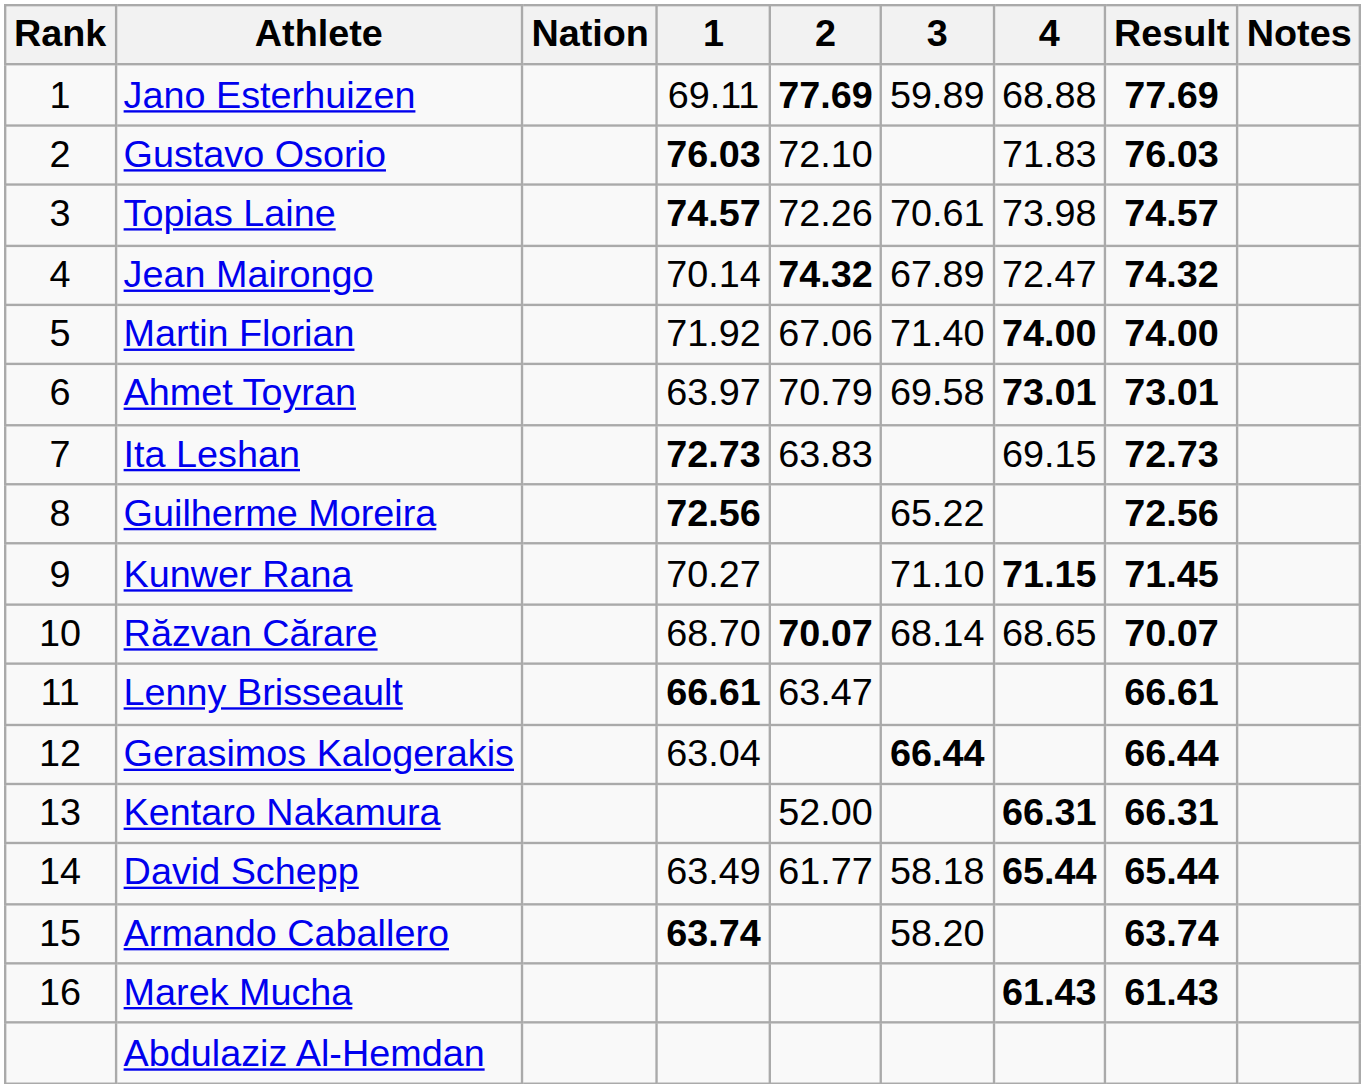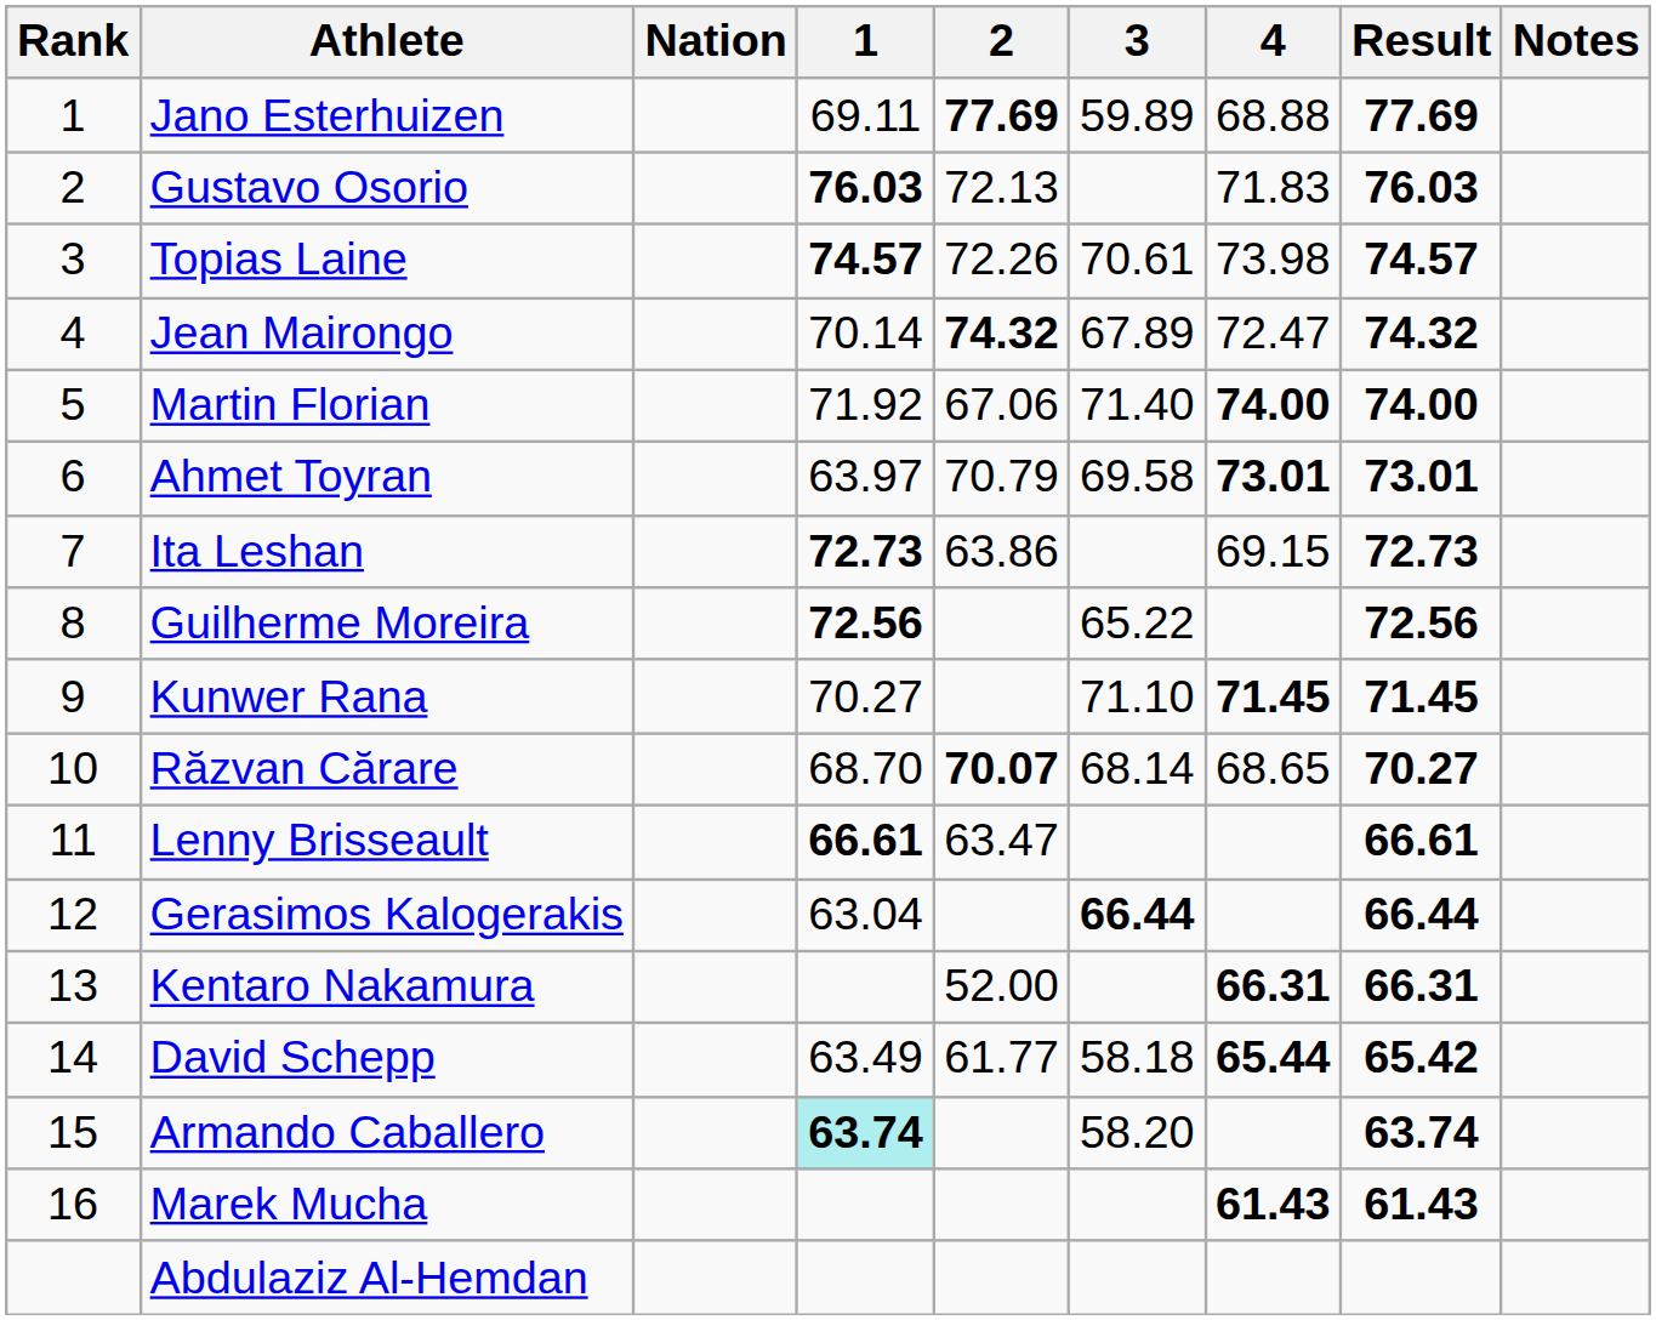 <table class="wikitable sortable" style="text-align:center">
 <tr>
 <th>Rank</th>
 <th>Athlete</th>
 <th>Nation</th>
 <th>1</th>
 <th>2</th>
 <th>3</th>
 <th>4</th>
 <th>Result</th>
 <th>Notes</th>
 </tr>
 <tr>
 <td>1</td>
 <td align=left><a href='#'>Jano Esterhuizen</a></td>
 <td align=left></td>
 <td>69.11</td>
 <td><strong>77.69</strong></td>
 <td>59.89</td>
 <td>68.88</td>
 <td><strong>77.69</strong></td>
 <td></td>
 </tr>
 <tr>
 <td>2</td>
 <td align=left><a href='#'>Gustavo Osorio</a></td>
 <td align=left></td>
 <td><strong>76.03</strong></td>
-<td>72.10</td>
+<td>72.13</td>
 <td></td>
 <td>71.83</td>
 <td><strong>76.03</strong></td>
 <td></td>
 </tr>
 <tr>
 <td>3</td>
 <td align=left><a href='#'>Topias Laine</a></td>
 <td align=left></td>
 <td><strong>74.57</strong></td>
 <td>72.26</td>
 <td>70.61</td>
 <td>73.98</td>
 <td><strong>74.57</strong></td>
 <td></td>
 </tr>
 <tr>
 <td>4</td>
 <td align=left><a href='#'>Jean Mairongo</a></td>
 <td align=left></td>
 <td>70.14</td>
 <td><strong>74.32</strong></td>
 <td>67.89</td>
 <td>72.47</td>
 <td><strong>74.32</strong></td>
 <td></td>
 </tr>
 <tr>
 <td>5</td>
 <td align=left><a href='#'>Martin Florian</a></td>
 <td align=left></td>
 <td>71.92</td>
 <td>67.06</td>
 <td>71.40</td>
 <td><strong>74.00</strong></td>
 <td><strong>74.00</strong></td>
 <td></td>
 </tr>
 <tr>
 <td>6</td>
 <td align=left><a href='#'>Ahmet Toyran</a></td>
 <td align=left></td>
 <td>63.97</td>
 <td>70.79</td>
 <td>69.58</td>
 <td><strong>73.01</strong></td>
 <td><strong>73.01</strong></td>
 <td></td>
 </tr>
 <tr>
 <td>7</td>
 <td align=left><a href='#'>Ita Leshan</a></td>
 <td align=left></td>
 <td><strong>72.73</strong></td>
-<td>63.83</td>
+<td>63.86</td>
 <td></td>
 <td>69.15</td>
 <td><strong>72.73</strong></td>
 <td></td>
 </tr>
 <tr>
 <td>8</td>
 <td align=left><a href='#'>Guilherme Moreira</a></td>
 <td align=left></td>
 <td><strong>72.56</strong></td>
 <td></td>
 <td>65.22</td>
 <td></td>
 <td><strong>72.56</strong></td>
 <td></td>
 </tr>
 <tr>
 <td>9</td>
 <td align=left><a href='#'>Kunwer Rana</a></td>
 <td align=left></td>
 <td>70.27</td>
 <td></td>
 <td>71.10</td>
-<td><strong>71.15</strong></td>
+<td><strong>71.45</strong></td>
 <td><strong>71.45</strong></td>
 <td></td>
 </tr>
 <tr>
 <td>10</td>
 <td align=left><a href='#'>Răzvan Cărare</a></td>
 <td align=left></td>
 <td>68.70</td>
 <td><strong>70.07</strong></td>
 <td>68.14</td>
 <td>68.65</td>
-<td><strong>70.07</strong></td>
+<td><strong>70.27</strong></td>
 <td></td>
 </tr>
 <tr>
 <td>11</td>
 <td align=left><a href='#'>Lenny Brisseault</a></td>
 <td align=left></td>
 <td><strong>66.61</strong></td>
 <td>63.47</td>
 <td></td>
 <td></td>
 <td><strong>66.61</strong></td>
 <td></td>
 </tr>
 <tr>
 <td>12</td>
 <td align=left><a href='#'>Gerasimos Kalogerakis</a></td>
 <td align=left></td>
 <td>63.04</td>
 <td></td>
 <td><strong>66.44</strong></td>
 <td></td>
 <td><strong>66.44</strong></td>
 <td></td>
 </tr>
 <tr>
 <td>13</td>
 <td align=left><a href='#'>Kentaro Nakamura</a></td>
 <td align=left></td>
 <td></td>
 <td>52.00</td>
 <td></td>
 <td><strong>66.31</strong></td>
 <td><strong>66.31</strong></td>
 <td></td>
 </tr>
 <tr>
 <td>14</td>
 <td align=left><a href='#'>David Schepp</a></td>
 <td align=left></td>
 <td>63.49</td>
 <td>61.77</td>
 <td>58.18</td>
 <td><strong>65.44</strong></td>
-<td><strong>65.44</strong></td>
+<td><strong>65.42</strong></td>
 <td></td>
 </tr>
 <tr>
 <td>15</td>
 <td align=left><a href='#'>Armando Caballero</a></td>
 <td align=left></td>
-<td><strong>63.74</strong></td>
+<td style="background: paleturquoise;"><strong>63.74</strong></td>
 <td></td>
 <td>58.20</td>
 <td></td>
 <td><strong>63.74</strong></td>
 <td></td>
 </tr>
 <tr>
 <td>16</td>
 <td align=left><a href='#'>Marek Mucha</a></td>
 <td align=left></td>
 <td></td>
 <td></td>
 <td></td>
 <td><strong>61.43</strong></td>
 <td><strong>61.43</strong></td>
 <td></td>
 </tr>
 <tr>
 <td></td>
 <td align=left><a href='#'>Abdulaziz Al-Hemdan</a></td>
 <td align=left></td>
 <td></td>
 <td></td>
 <td></td>
 <td></td>
 <td></td>
 <td></td>
 </tr>
 </table>
